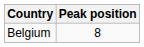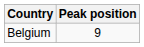 <table class="wikitable">
 <tr>
 <th>Country</th>
 <th>Peak position</th>
 </tr>
 <tr>
 <td>Belgium</td>
-<td align="center">8</td>
+<td align="center">9</td>
 </tr>
 </table>
